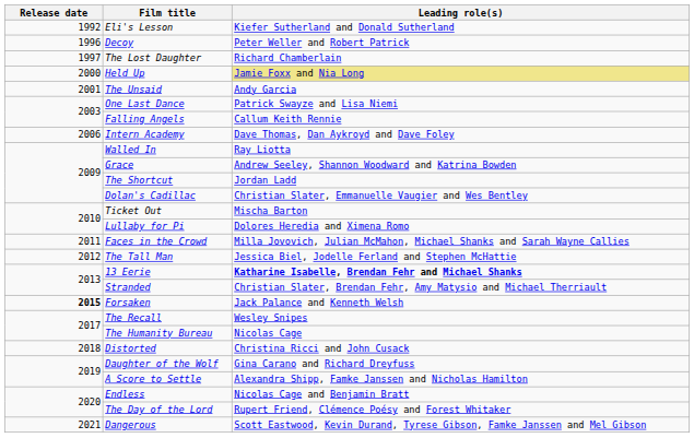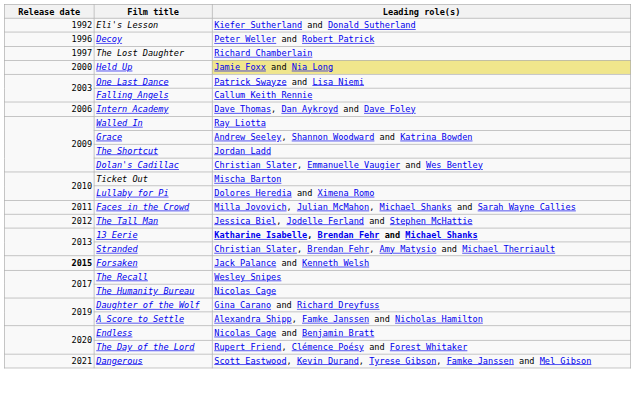 <table class="wikitable" style="width:60%;">
 <tr>
 <th scope="col" style="width:130px;">Release date</th>
 <th>Film title</th>
 <th>Leading role(s)</th>
 </tr>
 <tr>
 <td align="right">1992</td>
 <td><em>Eli's Lesson</em></td>
 <td><a href='#'>Kiefer Sutherland</a> and <a href='#'>Donald Sutherland</a></td>
 </tr>
 <tr>
 <td align="right">1996</td>
 <td><em><a href='#'>Decoy</a></em></td>
 <td><a href='#'>Peter Weller</a> and <a href='#'>Robert Patrick</a></td>
 </tr>
 <tr>
 <td align="right">1997</td>
 <td><em>The Lost Daughter</em></td>
 <td><a href='#'>Richard Chamberlain</a></td>
 </tr>
 <tr>
 <td align="right">2000</td>
 <td><em><a href='#'>Held Up</a></em></td>
 <td style="background: khaki;"><a href='#'>Jamie Foxx</a> and <a href='#'>Nia Long</a></td>
-</tr>
-<tr>
-<td align="right">2001</td>
-<td><em><a href='#'>The Unsaid</a></em></td>
-<td><a href='#'>Andy Garcia</a></td>
 </tr>
 <tr>
 <td align="right" rowspan="2">2003</td>
 <td><a href='#'><em>One Last Dance</em></a></td>
 <td><a href='#'>Patrick Swayze</a> and <a href='#'>Lisa Niemi</a></td>
 </tr>
 <tr>
 <td><a href='#'><em>Falling Angels</em></a></td>
 <td><a href='#'>Callum Keith Rennie</a></td>
 </tr>
 <tr>
 <td align="right">2006</td>
 <td><em><a href='#'>Intern Academy</a></em></td>
 <td><a href='#'>Dave Thomas</a>, <a href='#'>Dan Aykroyd</a> and <a href='#'>Dave Foley</a></td>
 </tr>
 <tr>
 <td align="right" rowspan="4">2009</td>
 <td><em><a href='#'>Walled In</a></em></td>
 <td><a href='#'>Ray Liotta</a></td>
 </tr>
 <tr>
 <td><a href='#'><em>Grace</em></a></td>
 <td><a href='#'>Andrew Seeley</a>, <a href='#'>Shannon Woodward</a> and <a href='#'>Katrina Bowden</a></td>
 </tr>
 <tr>
 <td><em><a href='#'>The Shortcut</a></em></td>
 <td><a href='#'>Jordan Ladd</a></td>
 </tr>
 <tr>
 <td><a href='#'><em>Dolan's Cadillac</em></a></td>
 <td><a href='#'>Christian Slater</a>, <a href='#'>Emmanuelle Vaugier</a> and <a href='#'>Wes Bentley</a></td>
 </tr>
 <tr>
 <td align="right" rowspan="2">2010</td>
 <td><em>Ticket Out</em></td>
 <td><a href='#'>Mischa Barton</a></td>
 </tr>
 <tr>
 <td><em><a href='#'>Lullaby for Pi</a></em></td>
 <td><a href='#'>Dolores Heredia</a> and <a href='#'>Ximena Romo</a></td>
 </tr>
 <tr>
 <td align="right">2011</td>
 <td><a href='#'><em>Faces in the Crowd</em></a></td>
 <td><a href='#'>Milla Jovovich</a>, <a href='#'>Julian McMahon</a>, <a href='#'>Michael Shanks</a> and <a href='#'>Sarah Wayne Callies</a></td>
 </tr>
 <tr>
 <td align="right">2012</td>
 <td><a href='#'><em>The Tall Man</em></a></td>
 <td><a href='#'>Jessica Biel</a>, <a href='#'>Jodelle Ferland</a> and <a href='#'>Stephen McHattie</a></td>
 </tr>
 <tr>
 <td align="right" rowspan="2">2013</td>
 <td><em><a href='#'>13 Eerie</a></em></td>
 <td><strong><a href='#'>Katharine Isabelle</a>, <a href='#'>Brendan Fehr</a> and <a href='#'>Michael Shanks</a></strong></td>
 </tr>
 <tr>
 <td><a href='#'><em>Stranded</em></a></td>
 <td><a href='#'>Christian Slater</a>, <a href='#'>Brendan Fehr</a>, <a href='#'>Amy Matysio</a> and <a href='#'>Michael Therriault</a></td>
 </tr>
 <tr>
 <td align="right"><strong>2015</strong></td>
 <td><a href='#'><em>Forsaken</em></a></td>
 <td><a href='#'>Jack Palance</a> and <a href='#'>Kenneth Welsh</a></td>
 </tr>
 <tr>
 <td align="right" rowspan="2">2017</td>
 <td><em><a href='#'>The Recall</a></em></td>
 <td><a href='#'>Wesley Snipes</a></td>
 </tr>
 <tr>
 <td><em><a href='#'>The Humanity Bureau</a></em></td>
 <td><a href='#'>Nicolas Cage</a></td>
 </tr>
 <tr>
-<td align="right">2018</td>
-<td><a href='#'><em>Distorted</em></a></td>
-<td><a href='#'>Christina Ricci</a> and <a href='#'>John Cusack</a></td>
-</tr>
-<tr>
 <td align="right" rowspan="2">2019</td>
 <td><em><a href='#'>Daughter of the Wolf</a></em></td>
 <td><a href='#'>Gina Carano</a> and <a href='#'>Richard Dreyfuss</a></td>
 </tr>
 <tr>
 <td><em><a href='#'>A Score to Settle</a></em></td>
 <td><a href='#'>Alexandra Shipp</a>, <a href='#'>Famke Janssen</a> and <a href='#'>Nicholas Hamilton</a></td>
 </tr>
 <tr>
 <td align="right" rowspan="2">2020</td>
 <td><em><a href='#'>Endless</a></em></td>
 <td><a href='#'>Nicolas Cage</a> and <a href='#'>Benjamin Bratt</a></td>
 </tr>
 <tr>
 <td><em><a href='#'>The Day of the Lord</a></em></td>
 <td><a href='#'>Rupert Friend</a>, <a href='#'>Clémence Poésy</a> and <a href='#'>Forest Whitaker</a></td>
 </tr>
 <tr>
 <td align="right">2021</td>
 <td><a href='#'><em>Dangerous</em></a></td>
 <td><a href='#'>Scott Eastwood</a>, <a href='#'>Kevin Durand</a>, <a href='#'>Tyrese Gibson</a>, <a href='#'>Famke Janssen</a> and <a href='#'>Mel Gibson</a></td>
 </tr>
 </table>
